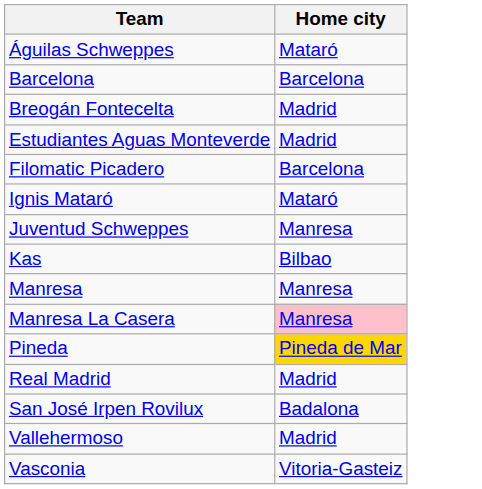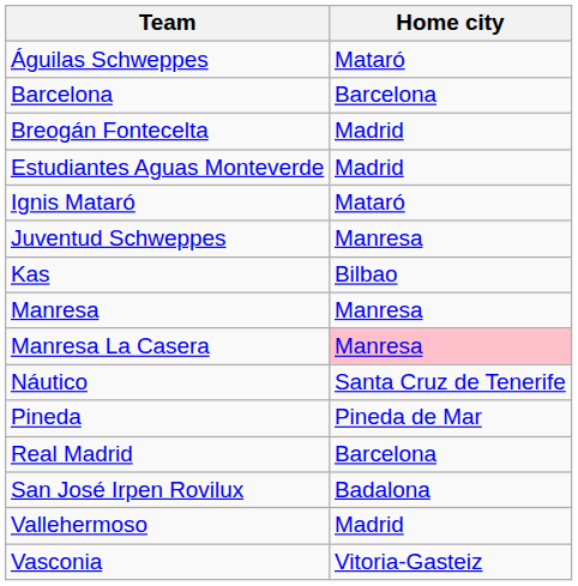 <table class="wikitable sortable">
 <tr>
 <th>Team</th>
 <th>Home city</th>
 </tr>
 <tr>
 <td><a href='#'>Águilas Schweppes</a></td>
 <td><a href='#'>Mataró</a></td>
 </tr>
 <tr>
 <td><a href='#'>Barcelona</a></td>
 <td><a href='#'>Barcelona</a></td>
 </tr>
 <tr>
 <td><a href='#'>Breogán Fontecelta</a></td>
 <td><a href='#'>Madrid</a></td>
 </tr>
 <tr>
 <td><a href='#'>Estudiantes Aguas Monteverde</a></td>
 <td><a href='#'>Madrid</a></td>
 </tr>
 <tr>
-<td><a href='#'>Filomatic Picadero</a></td>
-<td><a href='#'>Barcelona</a></td>
-</tr>
-<tr>
 <td><a href='#'>Ignis Mataró</a></td>
 <td><a href='#'>Mataró</a></td>
 </tr>
 <tr>
 <td><a href='#'>Juventud Schweppes</a></td>
 <td><a href='#'>Manresa</a></td>
 </tr>
 <tr>
 <td><a href='#'>Kas</a></td>
 <td><a href='#'>Bilbao</a></td>
 </tr>
 <tr>
 <td><a href='#'>Manresa</a></td>
 <td><a href='#'>Manresa</a></td>
 </tr>
 <tr>
 <td><a href='#'>Manresa La Casera</a></td>
 <td style="background: pink;"><a href='#'>Manresa</a></td>
 </tr>
 <tr>
+<td><a href='#'>Náutico</a></td>
+<td><a href='#'>Santa Cruz de Tenerife</a></td>
+</tr>
+<tr>
 <td><a href='#'>Pineda</a></td>
-<td style="background: gold;"><a href='#'>Pineda de Mar</a></td>
+<td><a href='#'>Pineda de Mar</a></td>
 </tr>
 <tr>
 <td><a href='#'>Real Madrid</a></td>
-<td><a href='#'>Madrid</a></td>
+<td><a href='#'>Barcelona</a></td>
 </tr>
 <tr>
 <td><a href='#'>San José Irpen Rovilux</a></td>
 <td><a href='#'>Badalona</a></td>
 </tr>
 <tr>
 <td><a href='#'>Vallehermoso</a></td>
 <td><a href='#'>Madrid</a></td>
 </tr>
 <tr>
 <td><a href='#'>Vasconia</a></td>
 <td><a href='#'>Vitoria-Gasteiz</a></td>
 </tr>
 </table>
